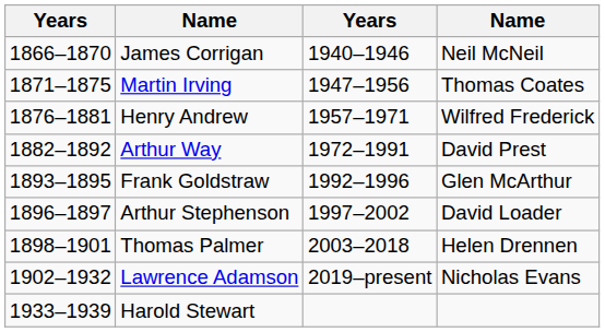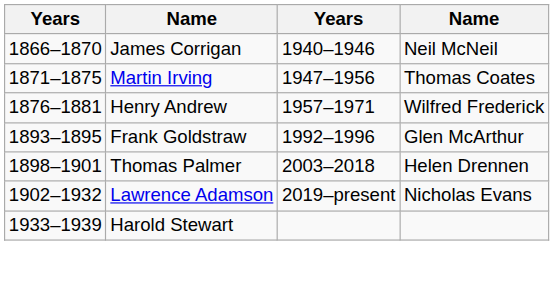 <table class="wikitable">
 <tr>
 <th>Years</th>
 <th>Name</th>
 <th>Years</th>
 <th>Name</th>
 </tr>
 <tr>
 <td>1866–1870</td>
 <td>James Corrigan</td>
 <td>1940–1946</td>
 <td>Neil McNeil</td>
 </tr>
 <tr>
 <td>1871–1875</td>
 <td><a href='#'>Martin Irving</a></td>
 <td>1947–1956</td>
 <td>Thomas Coates</td>
 </tr>
 <tr>
 <td>1876–1881</td>
 <td>Henry Andrew</td>
 <td>1957–1971</td>
 <td>Wilfred Frederick</td>
 </tr>
 <tr>
-<td>1882–1892</td>
-<td><a href='#'>Arthur Way</a></td>
-<td>1972–1991</td>
-<td>David Prest</td>
-</tr>
-<tr>
 <td>1893–1895</td>
 <td>Frank Goldstraw</td>
 <td>1992–1996</td>
 <td>Glen McArthur</td>
-</tr>
-<tr>
-<td>1896–1897</td>
-<td>Arthur Stephenson</td>
-<td>1997–2002</td>
-<td>David Loader</td>
 </tr>
 <tr>
 <td>1898–1901</td>
 <td>Thomas Palmer</td>
 <td>2003–2018</td>
 <td>Helen Drennen</td>
 </tr>
 <tr>
 <td>1902–1932</td>
 <td><a href='#'>Lawrence Adamson</a></td>
 <td>2019–present</td>
 <td>Nicholas Evans</td>
 </tr>
 <tr>
 <td>1933–1939</td>
 <td>Harold Stewart</td>
 <td></td>
 <td></td>
 </tr>
 </table>
